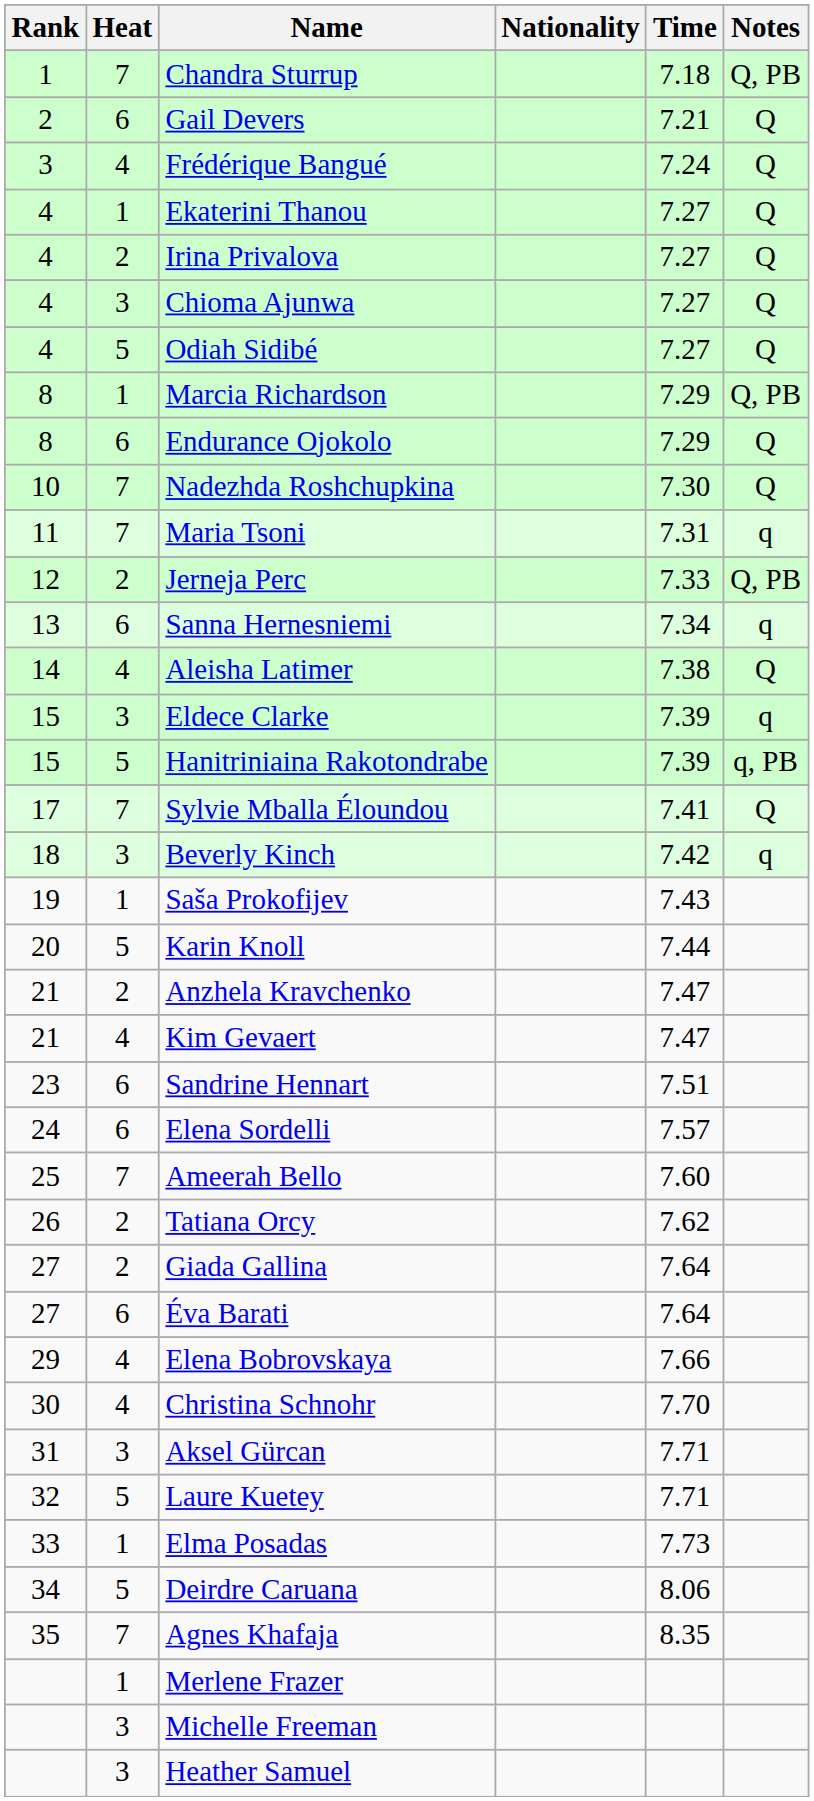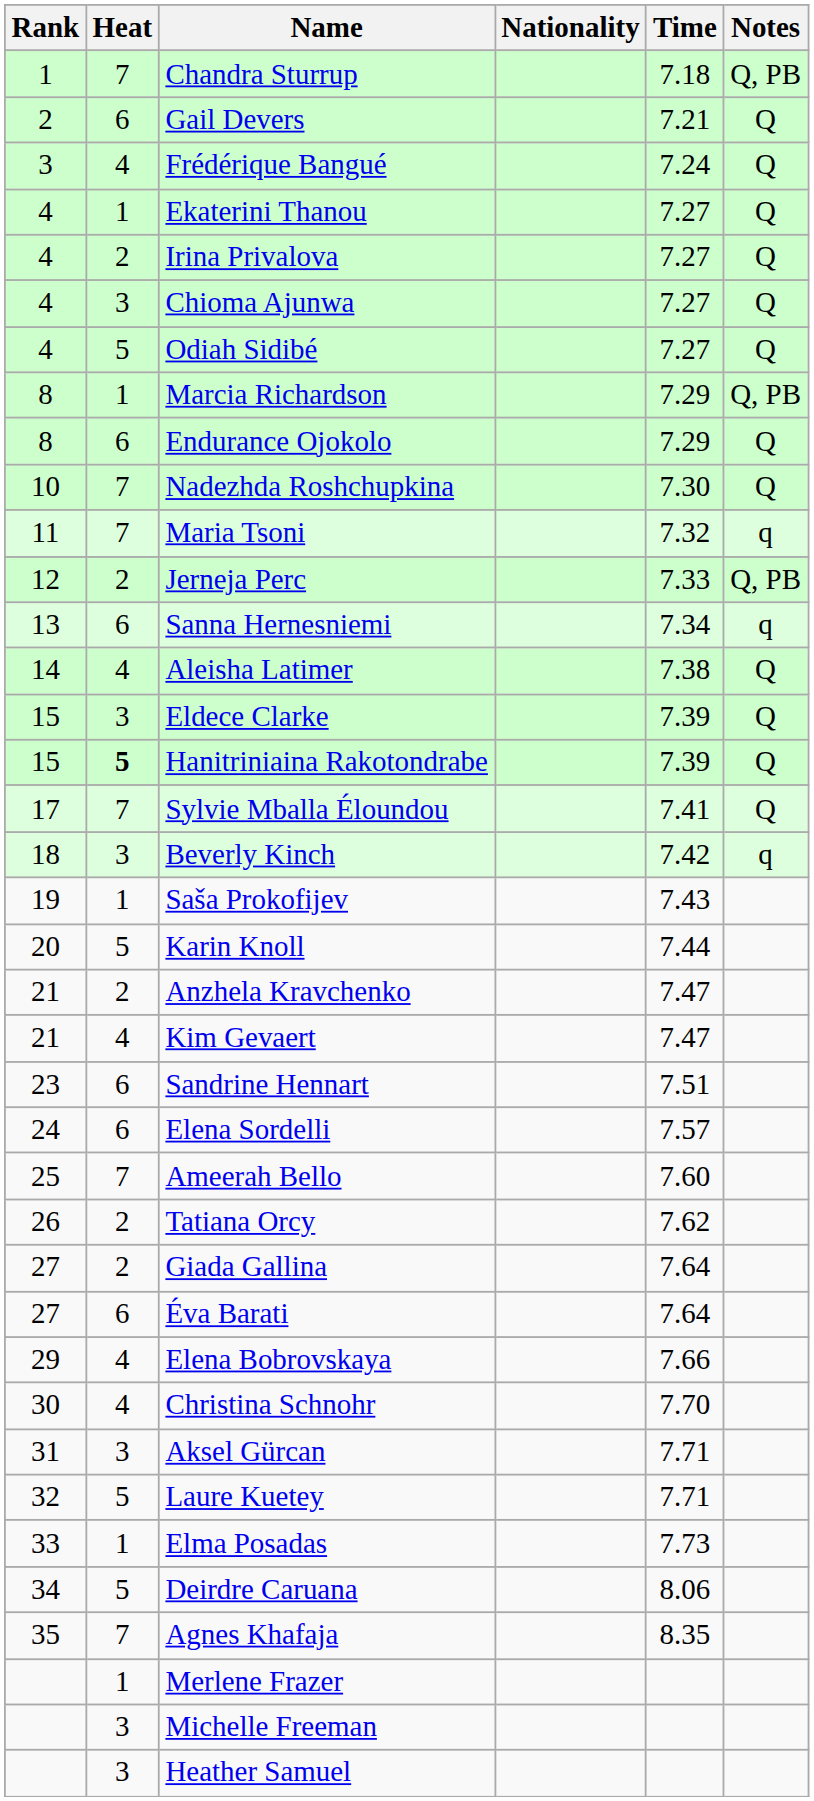 <table class="wikitable sortable" style="text-align:center">
 <tr>
 <th>Rank</th>
 <th>Heat</th>
 <th>Name</th>
 <th>Nationality</th>
 <th>Time</th>
 <th>Notes</th>
 </tr>
 <tr bgcolor=ccffcc>
 <td>1</td>
 <td>7</td>
 <td align="left"><a href='#'>Chandra Sturrup</a></td>
 <td align=left></td>
 <td>7.18</td>
 <td>Q, PB</td>
 </tr>
 <tr bgcolor=ccffcc>
 <td>2</td>
 <td>6</td>
 <td align="left"><a href='#'>Gail Devers</a></td>
 <td align=left></td>
 <td>7.21</td>
 <td>Q</td>
 </tr>
 <tr bgcolor=ccffcc>
 <td>3</td>
 <td>4</td>
 <td align="left"><a href='#'>Frédérique Bangué</a></td>
 <td align=left></td>
 <td>7.24</td>
 <td>Q</td>
 </tr>
 <tr bgcolor=ccffcc>
 <td>4</td>
 <td>1</td>
 <td align="left"><a href='#'>Ekaterini Thanou</a></td>
 <td align=left></td>
 <td>7.27</td>
 <td>Q</td>
 </tr>
 <tr bgcolor=ccffcc>
 <td>4</td>
 <td>2</td>
 <td align="left"><a href='#'>Irina Privalova</a></td>
 <td align=left></td>
 <td>7.27</td>
 <td>Q</td>
 </tr>
 <tr bgcolor=ccffcc>
 <td>4</td>
 <td>3</td>
 <td align="left"><a href='#'>Chioma Ajunwa</a></td>
 <td align=left></td>
 <td>7.27</td>
 <td>Q</td>
 </tr>
 <tr bgcolor=ccffcc>
 <td>4</td>
 <td>5</td>
 <td align="left"><a href='#'>Odiah Sidibé</a></td>
 <td align=left></td>
 <td>7.27</td>
 <td>Q</td>
 </tr>
 <tr bgcolor=ccffcc>
 <td>8</td>
 <td>1</td>
 <td align="left"><a href='#'>Marcia Richardson</a></td>
 <td align=left></td>
 <td>7.29</td>
 <td>Q, PB</td>
 </tr>
 <tr bgcolor=ccffcc>
 <td>8</td>
 <td>6</td>
 <td align="left"><a href='#'>Endurance Ojokolo</a></td>
 <td align=left></td>
 <td>7.29</td>
 <td>Q</td>
 </tr>
 <tr bgcolor=ccffcc>
 <td>10</td>
 <td>7</td>
 <td align="left"><a href='#'>Nadezhda Roshchupkina</a></td>
 <td align=left></td>
 <td>7.30</td>
 <td>Q</td>
 </tr>
 <tr bgcolor=ddffdd>
 <td>11</td>
 <td>7</td>
 <td align="left"><a href='#'>Maria Tsoni</a></td>
 <td align=left></td>
-<td>7.31</td>
+<td>7.32</td>
 <td>q</td>
 </tr>
 <tr bgcolor=ccffcc>
 <td>12</td>
 <td>2</td>
 <td align="left"><a href='#'>Jerneja Perc</a></td>
 <td align=left></td>
 <td>7.33</td>
 <td>Q, PB</td>
 </tr>
 <tr bgcolor=ddffdd>
 <td>13</td>
 <td>6</td>
 <td align="left"><a href='#'>Sanna Hernesniemi</a></td>
 <td align=left></td>
 <td>7.34</td>
 <td>q</td>
 </tr>
 <tr bgcolor=ccffcc>
 <td>14</td>
 <td>4</td>
 <td align="left"><a href='#'>Aleisha Latimer</a></td>
 <td align=left></td>
 <td>7.38</td>
 <td>Q</td>
 </tr>
 <tr bgcolor=ccffcc>
 <td>15</td>
 <td>3</td>
 <td align="left"><a href='#'>Eldece Clarke</a></td>
 <td align=left></td>
 <td>7.39</td>
-<td>q</td>
+<td>Q</td>
 </tr>
 <tr bgcolor=ccffcc>
 <td>15</td>
-<td>5</td>
+<td><strong>5</strong></td>
 <td align="left"><a href='#'>Hanitriniaina Rakotondrabe</a></td>
 <td align=left></td>
 <td>7.39</td>
-<td>q, PB</td>
+<td>Q</td>
 </tr>
 <tr bgcolor=ddffdd>
 <td>17</td>
 <td>7</td>
 <td align="left"><a href='#'>Sylvie Mballa Éloundou</a></td>
 <td align=left></td>
 <td>7.41</td>
 <td>Q</td>
 </tr>
 <tr bgcolor=ddffdd>
 <td>18</td>
 <td>3</td>
 <td align="left"><a href='#'>Beverly Kinch</a></td>
 <td align=left></td>
 <td>7.42</td>
 <td>q</td>
 </tr>
 <tr>
 <td>19</td>
 <td>1</td>
 <td align="left"><a href='#'>Saša Prokofijev</a></td>
 <td align=left></td>
 <td>7.43</td>
 <td></td>
 </tr>
 <tr>
 <td>20</td>
 <td>5</td>
 <td align="left"><a href='#'>Karin Knoll</a></td>
 <td align=left></td>
 <td>7.44</td>
 <td></td>
 </tr>
 <tr>
 <td>21</td>
 <td>2</td>
 <td align="left"><a href='#'>Anzhela Kravchenko</a></td>
 <td align=left></td>
 <td>7.47</td>
 <td></td>
 </tr>
 <tr>
 <td>21</td>
 <td>4</td>
 <td align="left"><a href='#'>Kim Gevaert</a></td>
 <td align=left></td>
 <td>7.47</td>
 <td></td>
 </tr>
 <tr>
 <td>23</td>
 <td>6</td>
 <td align="left"><a href='#'>Sandrine Hennart</a></td>
 <td align=left></td>
 <td>7.51</td>
 <td></td>
 </tr>
 <tr>
 <td>24</td>
 <td>6</td>
 <td align="left"><a href='#'>Elena Sordelli</a></td>
 <td align=left></td>
 <td>7.57</td>
 <td></td>
 </tr>
 <tr>
 <td>25</td>
 <td>7</td>
 <td align="left"><a href='#'>Ameerah Bello</a></td>
 <td align=left></td>
 <td>7.60</td>
 <td></td>
 </tr>
 <tr>
 <td>26</td>
 <td>2</td>
 <td align="left"><a href='#'>Tatiana Orcy</a></td>
 <td align=left></td>
 <td>7.62</td>
 <td></td>
 </tr>
 <tr>
 <td>27</td>
 <td>2</td>
 <td align="left"><a href='#'>Giada Gallina</a></td>
 <td align=left></td>
 <td>7.64</td>
 <td></td>
 </tr>
 <tr>
 <td>27</td>
 <td>6</td>
 <td align="left"><a href='#'>Éva Barati</a></td>
 <td align=left></td>
 <td>7.64</td>
 <td></td>
 </tr>
 <tr>
 <td>29</td>
 <td>4</td>
 <td align="left"><a href='#'>Elena Bobrovskaya</a></td>
 <td align=left></td>
 <td>7.66</td>
 <td></td>
 </tr>
 <tr>
 <td>30</td>
 <td>4</td>
 <td align="left"><a href='#'>Christina Schnohr</a></td>
 <td align=left></td>
 <td>7.70</td>
 <td></td>
 </tr>
 <tr>
 <td>31</td>
 <td>3</td>
 <td align="left"><a href='#'>Aksel Gürcan</a></td>
 <td align=left></td>
 <td>7.71</td>
 <td></td>
 </tr>
 <tr>
 <td>32</td>
 <td>5</td>
 <td align="left"><a href='#'>Laure Kuetey</a></td>
 <td align=left></td>
 <td>7.71</td>
 <td></td>
 </tr>
 <tr>
 <td>33</td>
 <td>1</td>
 <td align="left"><a href='#'>Elma Posadas</a></td>
 <td align=left></td>
 <td>7.73</td>
 <td></td>
 </tr>
 <tr>
 <td>34</td>
 <td>5</td>
 <td align="left"><a href='#'>Deirdre Caruana</a></td>
 <td align=left></td>
 <td>8.06</td>
 <td></td>
 </tr>
 <tr>
 <td>35</td>
 <td>7</td>
 <td align="left"><a href='#'>Agnes Khafaja</a></td>
 <td align=left></td>
 <td>8.35</td>
 <td></td>
 </tr>
 <tr>
 <td></td>
 <td>1</td>
 <td align="left"><a href='#'>Merlene Frazer</a></td>
 <td align=left></td>
 <td></td>
 <td></td>
 </tr>
 <tr>
 <td></td>
 <td>3</td>
 <td align="left"><a href='#'>Michelle Freeman</a></td>
 <td align=left></td>
 <td></td>
 <td></td>
 </tr>
 <tr>
 <td></td>
 <td>3</td>
 <td align="left"><a href='#'>Heather Samuel</a></td>
 <td align=left></td>
 <td></td>
 <td></td>
 </tr>
 </table>
